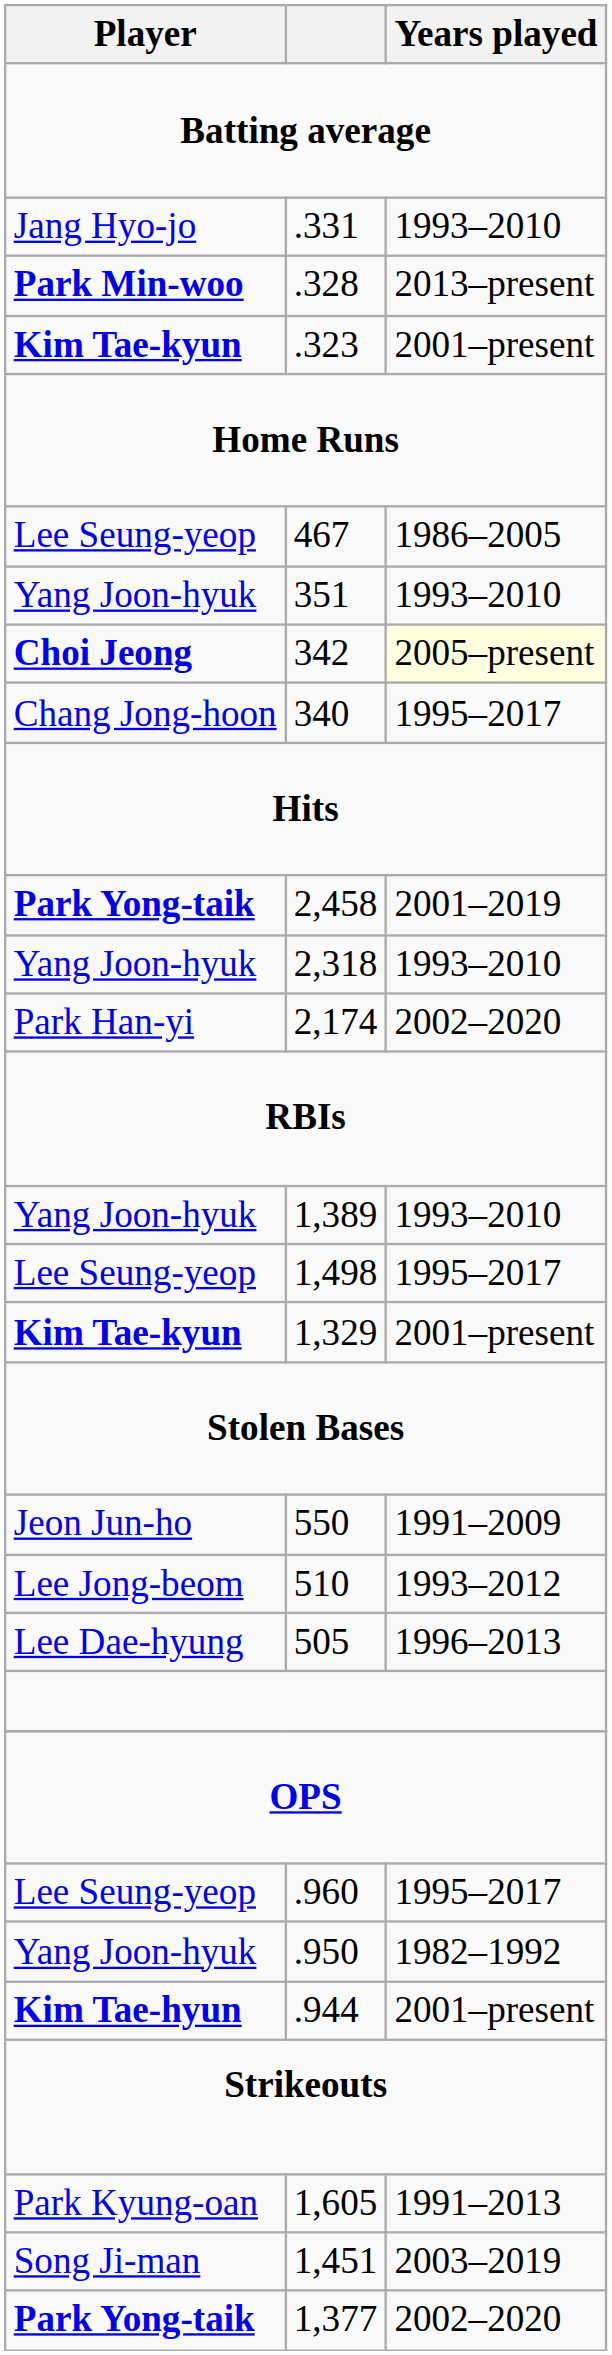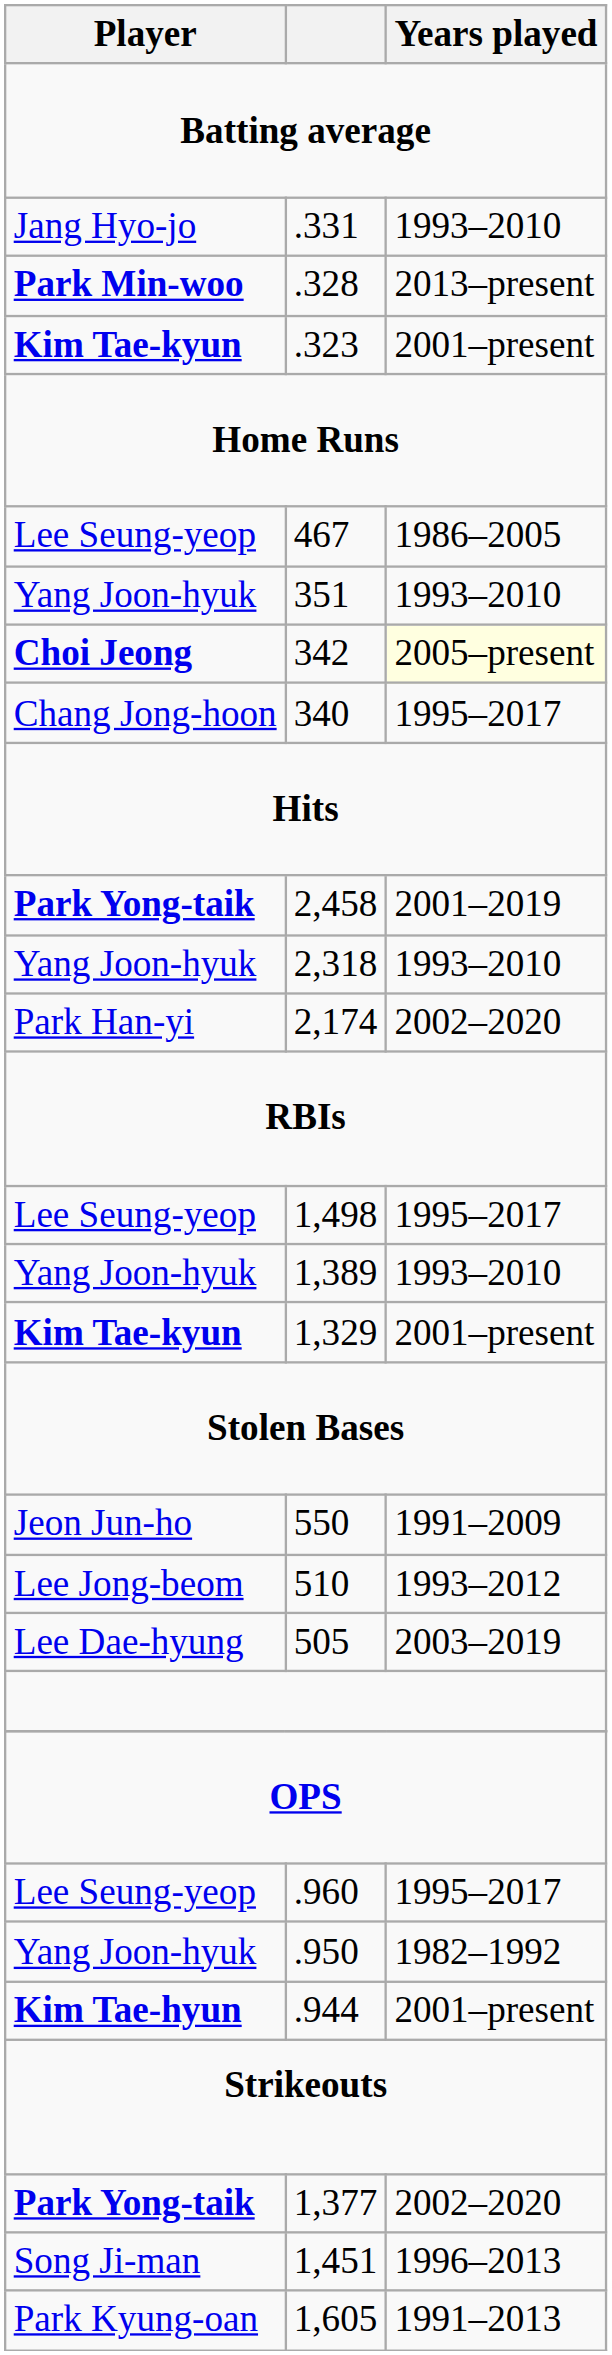 <table class="wikitable" style="clear: both;">
 <tr>
 <th>Player</th>
 <th></th>
 <th>Years played</th>
 </tr>
 <tr>
 <td colspan="3" style="text-align:center; height:50px;"><strong>Batting average</strong><br></td>
 </tr>
 <tr>
 <td> <a href='#'>Jang Hyo-jo</a></td>
 <td>.331</td>
 <td>1993–2010</td>
 </tr>
 <tr>
 <td> <strong><a href='#'>Park Min-woo</a></strong></td>
 <td>.328</td>
 <td>2013–present</td>
 </tr>
 <tr>
 <td> <strong><a href='#'>Kim Tae-kyun</a></strong></td>
 <td>.323</td>
 <td>2001–present</td>
 </tr>
 <tr>
 <td colspan="3" style="text-align:center; height:50px;"><strong>Home Runs</strong><br> </td>
 </tr>
 <tr>
 <td> <a href='#'>Lee Seung-yeop</a></td>
 <td>467</td>
 <td>1986–2005</td>
 </tr>
 <tr>
 <td> <a href='#'>Yang Joon-hyuk</a></td>
 <td>351</td>
 <td>1993–2010</td>
 </tr>
 <tr>
 <td> <strong><a href='#'>Choi Jeong</a></strong></td>
 <td>342</td>
 <td style="background: lightyellow;">2005–present</td>
 </tr>
 <tr>
 <td> <a href='#'>Chang Jong-hoon</a></td>
 <td>340</td>
 <td>1995–2017</td>
 </tr>
 <tr>
 <td colspan="3" style="text-align:center; height:50px; "><strong>Hits</strong><br> </td>
 </tr>
 <tr>
 <td> <strong><a href='#'>Park Yong-taik</a></strong></td>
 <td>2,458</td>
 <td>2001–2019</td>
 </tr>
 <tr>
 <td> <a href='#'>Yang Joon-hyuk</a></td>
 <td>2,318</td>
 <td>1993–2010</td>
 </tr>
 <tr>
 <td> <a href='#'>Park Han-yi</a></td>
 <td>2,174</td>
 <td>2002–2020</td>
 </tr>
 <tr>
 <td colspan="3" style="text-align:center; height:50px;"><strong>RBIs</strong><br> </td>
 </tr>
 <tr>
+<td> <a href='#'>Lee Seung-yeop</a></td>
+<td>1,498</td>
+<td>1995–2017</td>
+</tr>
+<tr>
 <td> <a href='#'>Yang Joon-hyuk</a></td>
 <td>1,389</td>
 <td>1993–2010</td>
-</tr>
-<tr>
-<td> <a href='#'>Lee Seung-yeop</a></td>
-<td>1,498</td>
-<td>1995–2017</td>
 </tr>
 <tr>
 <td> <strong><a href='#'>Kim Tae-kyun</a></strong></td>
 <td>1,329</td>
 <td>2001–present</td>
 </tr>
 <tr>
 <td colspan="3" style="text-align:center; height:50px;"><strong>Stolen Bases</strong><br> </td>
 </tr>
 <tr>
 <td> <a href='#'>Jeon Jun-ho</a></td>
 <td>550</td>
 <td>1991–2009</td>
 </tr>
 <tr>
 <td> <a href='#'>Lee Jong-beom</a></td>
 <td>510</td>
 <td>1993–2012</td>
 </tr>
 <tr>
 <td> <a href='#'>Lee Dae-hyung</a></td>
 <td>505</td>
-<td>1996–2013</td>
+<td>2003–2019</td>
 </tr>
 <tr>
 <td colspan=3> </td>
 </tr>
 <tr>
 </tr>
 <tr>
 <td colspan="3" style="text-align:center; height:50px; "><strong><a href='#'>OPS</a></strong><br> </td>
 </tr>
 <tr>
 <td> <a href='#'>Lee Seung-yeop</a></td>
 <td>.960</td>
 <td>1995–2017</td>
 </tr>
 <tr>
 <td> <a href='#'>Yang Joon-hyuk</a></td>
 <td>.950</td>
 <td>1982–1992</td>
 </tr>
 <tr>
 <td> <strong><a href='#'>Kim Tae-hyun</a></strong></td>
 <td>.944</td>
 <td>2001–present</td>
 </tr>
 <tr>
 <td colspan="3" style="text-align:center; height:50px;"><strong>Strikeouts</strong> <br>  </td>
 </tr>
 <tr>
+<td> <strong><a href='#'>Park Yong-taik</a></strong></td>
+<td>1,377</td>
+<td>2002–2020<br></td>
+</tr>
+<tr>
+<td> <a href='#'>Song Ji-man</a></td>
+<td>1,451</td>
+<td>1996–2013</td>
+</tr>
+<tr>
 <td> <a href='#'>Park Kyung-oan</a></td>
 <td>1,605</td>
 <td>1991–2013</td>
 </tr>
-<tr>
-<td> <a href='#'>Song Ji-man</a></td>
-<td>1,451</td>
-<td>2003–2019</td>
-</tr>
-<tr>
-<td> <strong><a href='#'>Park Yong-taik</a></strong></td>
-<td>1,377</td>
-<td>2002–2020<br></td>
-</tr>
 </table>
